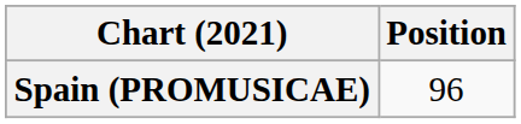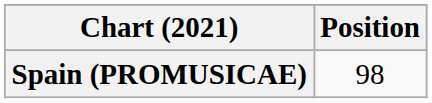 <table class="wikitable plainrowheaders" style="text-align:center">
 <tr>
 <th scope="col">Chart (2021)</th>
 <th scope="col">Position</th>
 </tr>
 <tr>
 <th scope="row">Spain (PROMUSICAE)</th>
-<td>96</td>
+<td>98</td>
 </tr>
 </table>
